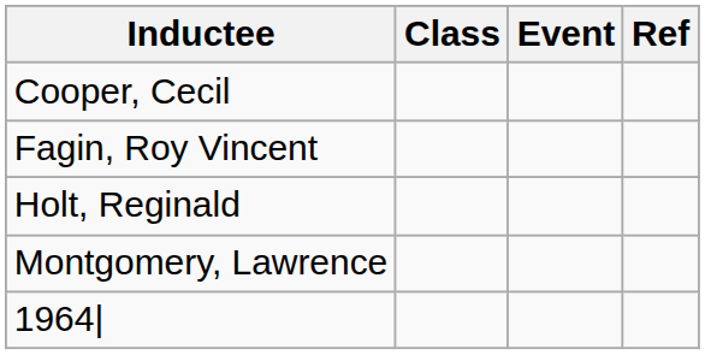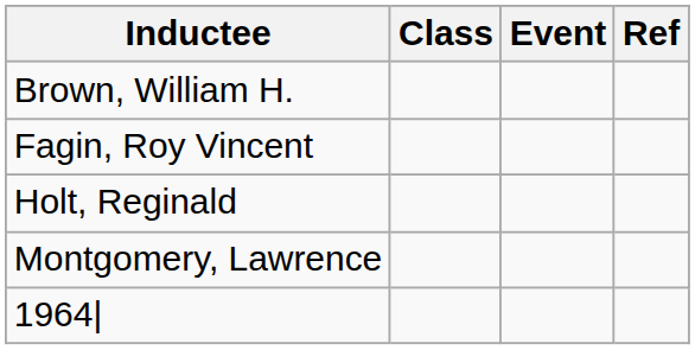 <table class="wikitable sortable">
 <tr>
 <th>Inductee</th>
 <th>Class</th>
 <th>Event</th>
 <th>Ref</th>
 </tr>
 <tr>
-<td>Cooper, Cecil</td>
+<td>Brown, William H.</td>
 <td></td>
 <td></td>
 <td></td>
 </tr>
 <tr>
 <td>Fagin, Roy Vincent</td>
 <td></td>
 <td></td>
 <td></td>
 </tr>
 <tr>
 <td>Holt, Reginald</td>
 <td></td>
 <td></td>
 <td></td>
 </tr>
 <tr>
 <td>Montgomery, Lawrence</td>
 <td></td>
 <td></td>
 <td></td>
 </tr>
 <tr>
 <td Williams, Woodrow>1964|</td>
 <td></td>
 <td></td>
 </tr>
 </table>
